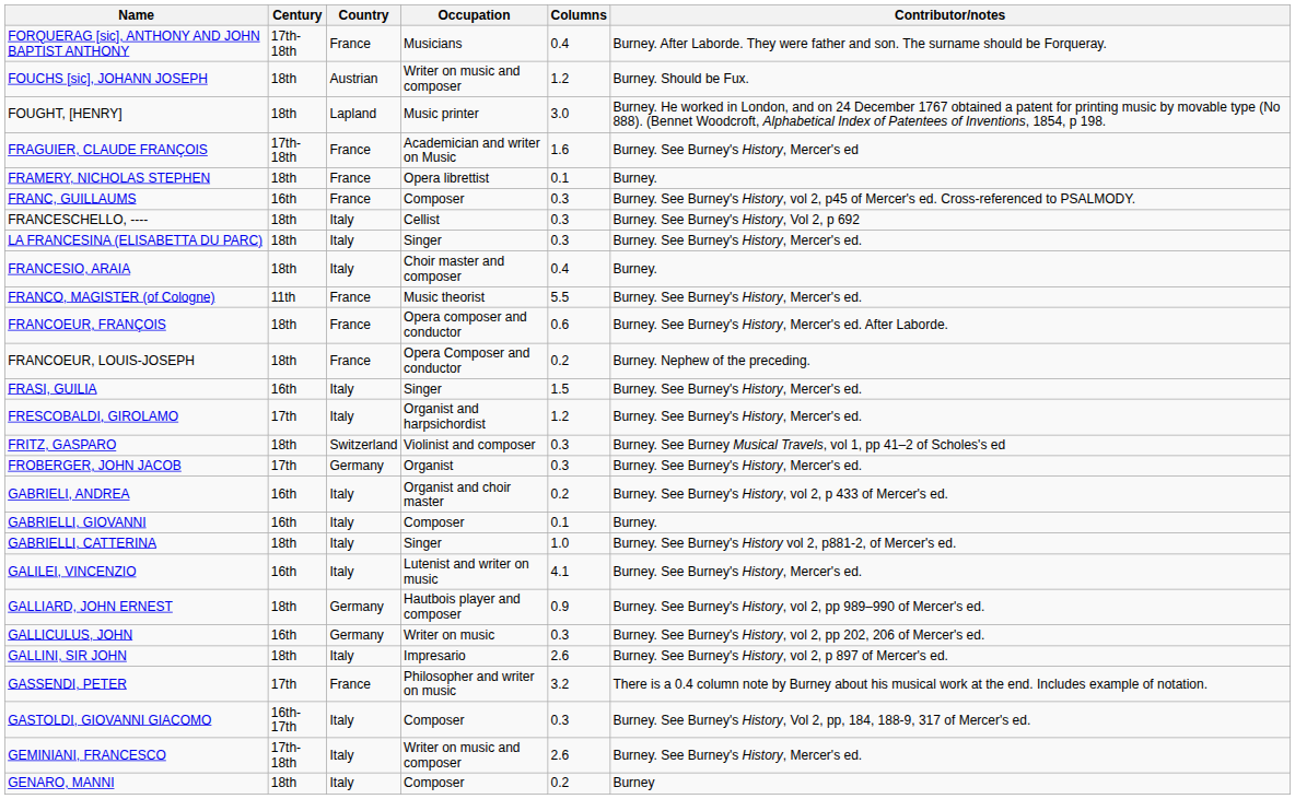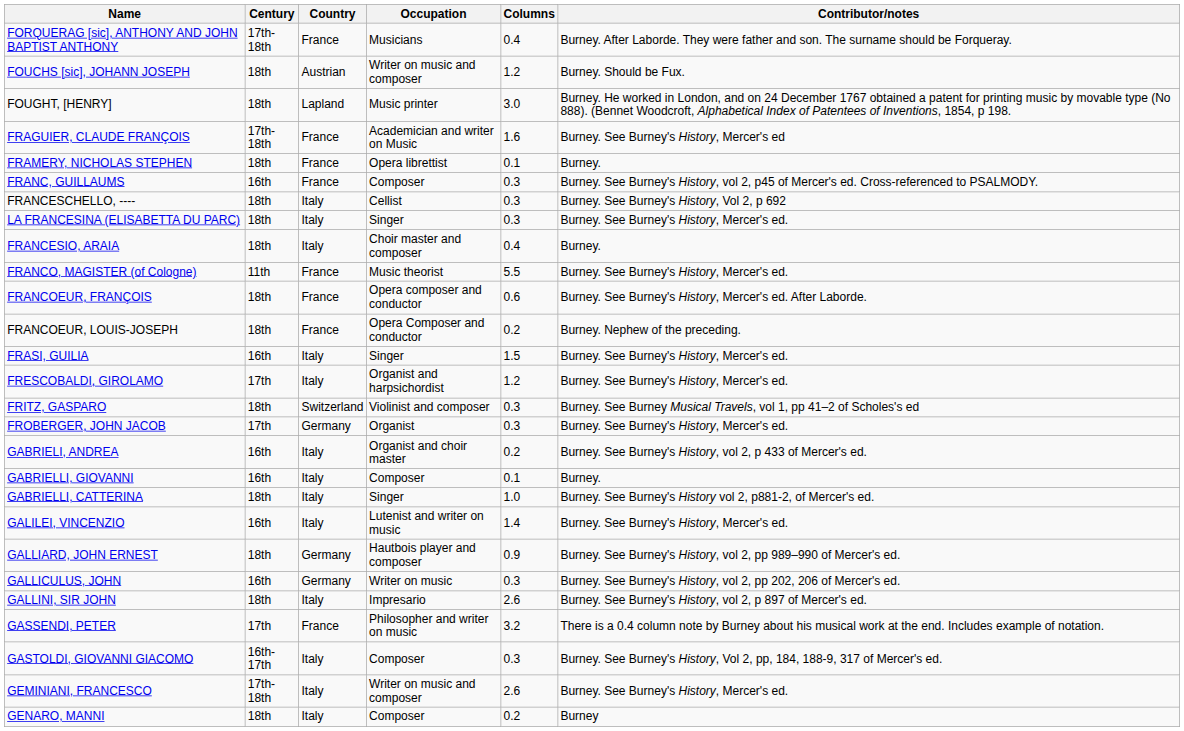 <table class="wikitable">
 <tr>
 <th>Name</th>
 <th>Century</th>
 <th>Country</th>
 <th>Occupation</th>
 <th>Columns</th>
 <th>Contributor/notes</th>
 </tr>
 <tr>
 <td><a href='#'>FORQUERAG [sic], ANTHONY AND JOHN BAPTIST ANTHONY</a></td>
 <td>17th-18th</td>
 <td>France</td>
 <td>Musicians</td>
 <td>0.4</td>
 <td>Burney. After Laborde. They were father and son. The surname should be Forqueray.</td>
 </tr>
 <tr>
 <td><a href='#'>FOUCHS [sic], JOHANN JOSEPH</a></td>
 <td>18th</td>
 <td>Austrian</td>
 <td>Writer on music and composer</td>
 <td>1.2</td>
 <td>Burney. Should be Fux.</td>
 </tr>
 <tr>
 <td>FOUGHT, [HENRY]</td>
 <td>18th</td>
 <td>Lapland</td>
 <td>Music printer</td>
 <td>3.0</td>
 <td>Burney. He worked in London, and on 24 December 1767 obtained a patent for printing music by movable type (No 888). (Bennet Woodcroft, <em>Alphabetical Index of Patentees of Inventions</em>, 1854, p 198.</td>
 </tr>
 <tr>
 <td><a href='#'>FRAGUIER, CLAUDE FRANÇOIS</a></td>
 <td>17th-18th</td>
 <td>France</td>
 <td>Academician and writer on Music</td>
 <td>1.6</td>
 <td>Burney. See Burney's <em>History</em>, Mercer's ed</td>
 </tr>
 <tr>
 <td><a href='#'>FRAMERY, NICHOLAS STEPHEN</a></td>
 <td>18th</td>
 <td>France</td>
 <td>Opera librettist</td>
 <td>0.1</td>
 <td>Burney.</td>
 </tr>
 <tr>
 <td><a href='#'>FRANC, GUILLAUMS</a></td>
 <td>16th</td>
 <td>France</td>
 <td>Composer</td>
 <td>0.3</td>
 <td>Burney. See Burney's <em>History</em>, vol 2, p45 of Mercer's ed. Cross-referenced to PSALMODY.</td>
 </tr>
 <tr>
 <td>FRANCESCHELLO, ----</td>
 <td>18th</td>
 <td>Italy</td>
 <td>Cellist</td>
 <td>0.3</td>
 <td>Burney. See Burney's <em>History</em>, Vol 2, p 692</td>
 </tr>
 <tr>
 <td><a href='#'>LA FRANCESINA (ELISABETTA DU PARC)</a></td>
 <td>18th</td>
 <td>Italy</td>
 <td>Singer</td>
 <td>0.3</td>
 <td>Burney. See Burney's <em>History</em>, Mercer's ed.</td>
 </tr>
 <tr>
 <td><a href='#'>FRANCESIO, ARAIA</a></td>
 <td>18th</td>
 <td>Italy</td>
 <td>Choir master and composer</td>
 <td>0.4</td>
 <td>Burney.</td>
 </tr>
 <tr>
 <td><a href='#'>FRANCO, MAGISTER (of Cologne)</a></td>
 <td>11th</td>
 <td>France</td>
 <td>Music theorist</td>
 <td>5.5</td>
 <td>Burney. See Burney's <em>History</em>, Mercer's ed.</td>
 </tr>
 <tr>
 <td><a href='#'>FRANCOEUR, FRANÇOIS</a></td>
 <td>18th</td>
 <td>France</td>
 <td>Opera composer and conductor</td>
 <td>0.6</td>
 <td>Burney. See Burney's <em>History</em>, Mercer's ed. After Laborde.</td>
 </tr>
 <tr>
 <td>FRANCOEUR, LOUIS-JOSEPH</td>
 <td>18th</td>
 <td>France</td>
 <td>Opera Composer and conductor</td>
 <td>0.2</td>
 <td>Burney. Nephew of the preceding.</td>
 </tr>
 <tr>
 <td><a href='#'>FRASI, GUILIA</a></td>
 <td>16th</td>
 <td>Italy</td>
 <td>Singer</td>
 <td>1.5</td>
 <td>Burney. See Burney's <em>History</em>, Mercer's ed.</td>
 </tr>
 <tr>
 <td><a href='#'>FRESCOBALDI, GIROLAMO</a></td>
 <td>17th</td>
 <td>Italy</td>
 <td>Organist and harpsichordist</td>
 <td>1.2</td>
 <td>Burney. See Burney's <em>History</em>, Mercer's ed.</td>
 </tr>
 <tr>
 <td><a href='#'>FRITZ, GASPARO</a></td>
 <td>18th</td>
 <td>Switzerland</td>
 <td>Violinist and composer</td>
 <td>0.3</td>
 <td>Burney. See Burney <em>Musical Travels</em>, vol 1, pp 41–2 of Scholes's ed</td>
 </tr>
 <tr>
 <td><a href='#'>FROBERGER, JOHN JACOB</a></td>
 <td>17th</td>
 <td>Germany</td>
 <td>Organist</td>
 <td>0.3</td>
 <td>Burney. See Burney's <em>History</em>, Mercer's ed.</td>
 </tr>
 <tr>
 <td><a href='#'>GABRIELI, ANDREA</a></td>
 <td>16th</td>
 <td>Italy</td>
 <td>Organist and choir master</td>
 <td>0.2</td>
 <td>Burney. See Burney's <em>History</em>, vol 2, p 433 of Mercer's ed.</td>
 </tr>
 <tr>
 <td><a href='#'>GABRIELLI, GIOVANNI</a></td>
 <td>16th</td>
 <td>Italy</td>
 <td>Composer</td>
 <td>0.1</td>
 <td>Burney.</td>
 </tr>
 <tr>
 <td><a href='#'>GABRIELLI, CATTERINA</a></td>
 <td>18th</td>
 <td>Italy</td>
 <td>Singer</td>
 <td>1.0</td>
 <td>Burney. See Burney's <em>History</em> vol 2, p881-2, of Mercer's ed.</td>
 </tr>
 <tr>
 <td><a href='#'>GALILEI, VINCENZIO</a></td>
 <td>16th</td>
 <td>Italy</td>
 <td>Lutenist and writer on music</td>
-<td>4.1</td>
+<td>1.4</td>
 <td>Burney. See Burney's <em>History</em>, Mercer's ed.</td>
 </tr>
 <tr>
 <td><a href='#'>GALLIARD, JOHN ERNEST</a></td>
 <td>18th</td>
 <td>Germany</td>
 <td>Hautbois player and composer</td>
 <td>0.9</td>
 <td>Burney. See Burney's <em>History</em>, vol 2, pp 989–990 of Mercer's ed.</td>
 </tr>
 <tr>
 <td><a href='#'>GALLICULUS, JOHN</a></td>
 <td>16th</td>
 <td>Germany</td>
 <td>Writer on music</td>
 <td>0.3</td>
 <td>Burney. See Burney's <em>History</em>,  vol 2, pp 202, 206 of Mercer's ed.</td>
 </tr>
 <tr>
 <td><a href='#'>GALLINI, SIR JOHN</a></td>
 <td>18th</td>
 <td>Italy</td>
 <td>Impresario</td>
 <td>2.6</td>
 <td>Burney. See Burney's <em>History</em>, vol 2, p 897 of Mercer's ed.</td>
 </tr>
 <tr>
 <td><a href='#'>GASSENDI, PETER</a></td>
 <td>17th</td>
 <td>France</td>
 <td>Philosopher and writer on music</td>
 <td>3.2</td>
 <td>There is a 0.4 column note by Burney about his musical work at the end. Includes example of notation.</td>
 </tr>
 <tr>
 <td><a href='#'>GASTOLDI, GIOVANNI GIACOMO</a></td>
 <td>16th-17th</td>
 <td>Italy</td>
 <td>Composer</td>
 <td>0.3</td>
 <td>Burney. See Burney's <em>History</em>, Vol 2, pp, 184, 188-9, 317 of Mercer's ed.</td>
 </tr>
 <tr>
 <td><a href='#'>GEMINIANI, FRANCESCO</a></td>
 <td>17th-18th</td>
 <td>Italy</td>
 <td>Writer on music and composer</td>
 <td>2.6</td>
 <td>Burney. See Burney's <em>History</em>, Mercer's ed.</td>
 </tr>
 <tr>
 <td><a href='#'>GENARO, MANNI</a></td>
 <td>18th</td>
 <td>Italy</td>
 <td>Composer</td>
 <td>0.2</td>
 <td>Burney</td>
 </tr>
 </table>
